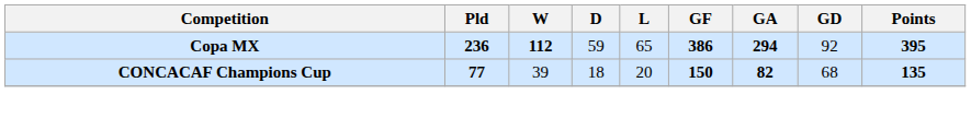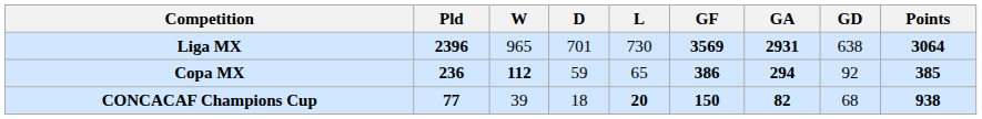 <table class="wikitable sortable" style="font-size:95%; text-align: center; width:70%;">
 <tr>
 <th>Competition</th>
 <th>Pld</th>
 <th>W</th>
 <th>D</th>
 <th>L</th>
 <th>GF</th>
 <th>GA</th>
 <th>GD</th>
 <th>Points</th>
 </tr>
 <tr align=center bgcolor=#D0E7FF>
+<td><strong>Liga MX</strong></td>
+<td><strong>2396</strong></td>
+<td>965</td>
+<td>701</td>
+<td>730</td>
+<td><strong>3569</strong></td>
+<td><strong>2931</strong></td>
+<td>638</td>
+<td><strong>3064</strong></td>
+</tr>
+<tr align=center bgcolor=#D0E7FF>
 <td><strong>Copa MX</strong></td>
 <td><strong>236</strong></td>
 <td><strong>112</strong></td>
 <td>59</td>
 <td>65</td>
 <td><strong>386</strong></td>
 <td><strong>294</strong></td>
 <td>92</td>
-<td><strong>395</strong></td>
+<td><strong>385</strong></td>
 </tr>
 <tr align=center bgcolor=#D0E7FF>
 <td><strong>CONCACAF Champions Cup</strong></td>
 <td><strong>77</strong></td>
 <td>39</td>
 <td>18</td>
-<td>20</td>
+<td><strong>20</strong></td>
 <td><strong>150</strong></td>
 <td><strong>82</strong></td>
 <td>68</td>
-<td><strong>135</strong></td>
+<td><strong>938</strong></td>
 </tr>
 <tr align=center bgcolor=#D0E7FF>
 </tr>
 </table>
